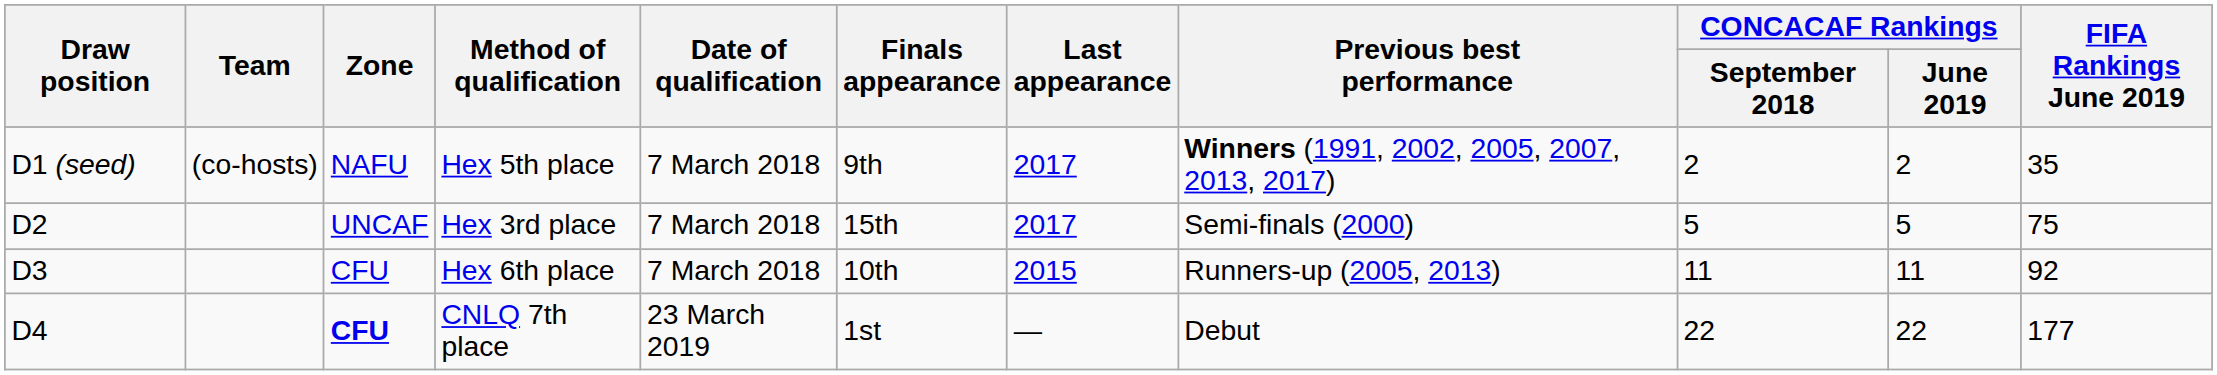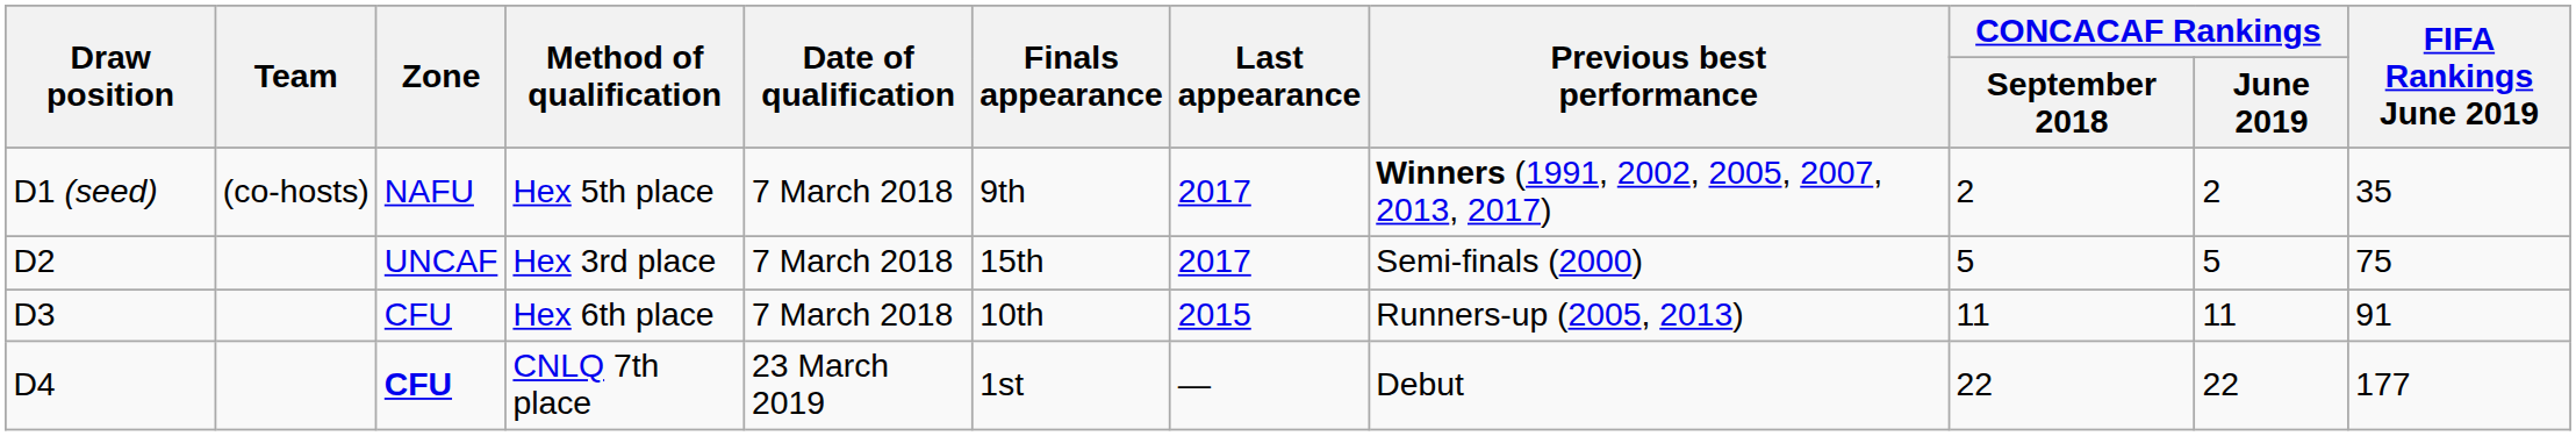 <table class="wikitable sortable">
 <tr>
 <th rowspan=2>Draw position</th>
 <th rowspan=2>Team</th>
 <th rowspan=2>Zone</th>
 <th rowspan=2>Method of<br>qualification</th>
 <th rowspan=2>Date of<br>qualification</th>
 <th rowspan=2>Finals<br>appearance</th>
 <th rowspan=2>Last<br>appearance</th>
 <th rowspan=2>Previous best<br>performance</th>
 <th colspan=2><a href='#'>CONCACAF Rankings</a></th>
 <th rowspan=2><a href='#'>FIFA Rankings</a><br>June 2019</th>
 </tr>
 <tr>
 <th>September 2018</th>
 <th>June 2019</th>
 </tr>
 <tr>
 <td>D1 <em>(seed)</em></td>
 <td style=white-space:nowrap> (co-hosts)</td>
 <td><a href='#'>NAFU</a></td>
 <td data-sort-value="H5"><a href='#'>Hex</a> 5th place</td>
 <td data-sort-value="5">7 March 2018</td>
 <td>9th</td>
 <td><a href='#'>2017</a></td>
 <td data-sort-value="1"><strong>Winners</strong> (<a href='#'>1991</a>, <a href='#'>2002</a>, <a href='#'>2005</a>, <a href='#'>2007</a>, <a href='#'>2013</a>, <a href='#'>2017</a>)</td>
 <td>2</td>
 <td>2</td>
 <td>35</td>
 </tr>
 <tr>
 <td>D2</td>
 <td style=white-space:nowrap></td>
 <td><a href='#'>UNCAF</a></td>
 <td data-sort-value="H3"><a href='#'>Hex</a> 3rd place</td>
 <td data-sort-value="3">7 March 2018</td>
 <td>15th</td>
 <td><a href='#'>2017</a></td>
 <td data-sort-value="3">Semi-finals (<a href='#'>2000</a>)</td>
 <td>5</td>
 <td>5</td>
 <td>75</td>
 </tr>
 <tr>
 <td>D3</td>
 <td style=white-space:nowrap></td>
 <td><a href='#'>CFU</a></td>
 <td data-sort-value="H6"><a href='#'>Hex</a> 6th place</td>
 <td data-sort-value="6">7 March 2018</td>
 <td>10th</td>
 <td><a href='#'>2015</a></td>
 <td data-sort-value="2">Runners-up (<a href='#'>2005</a>, <a href='#'>2013</a>)</td>
 <td>11</td>
 <td>11</td>
-<td>92</td>
+<td>91</td>
 </tr>
 <tr>
 <td>D4</td>
 <td style=white-space:nowrap></td>
 <td><strong><a href='#'>CFU</a></strong></td>
 <td data-sort-value="Q07"><a href='#'>CNLQ</a> 7th place</td>
 <td data-sort-value="8">23 March 2019</td>
 <td>1st</td>
 <td>—</td>
 <td data-sort-value="99">Debut</td>
 <td>22</td>
 <td>22</td>
 <td>177</td>
 </tr>
 </table>
